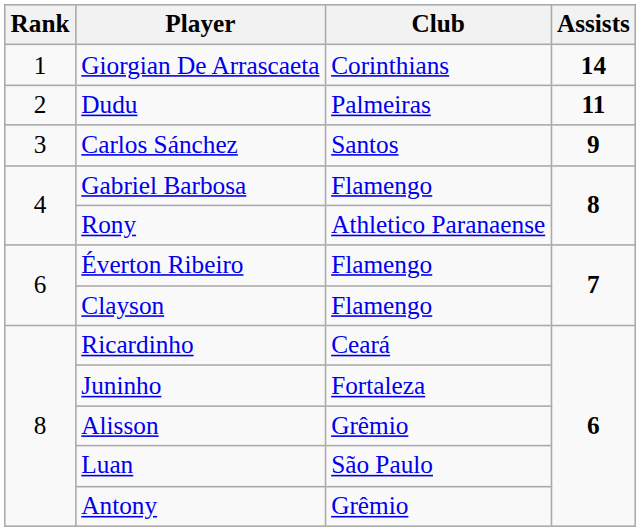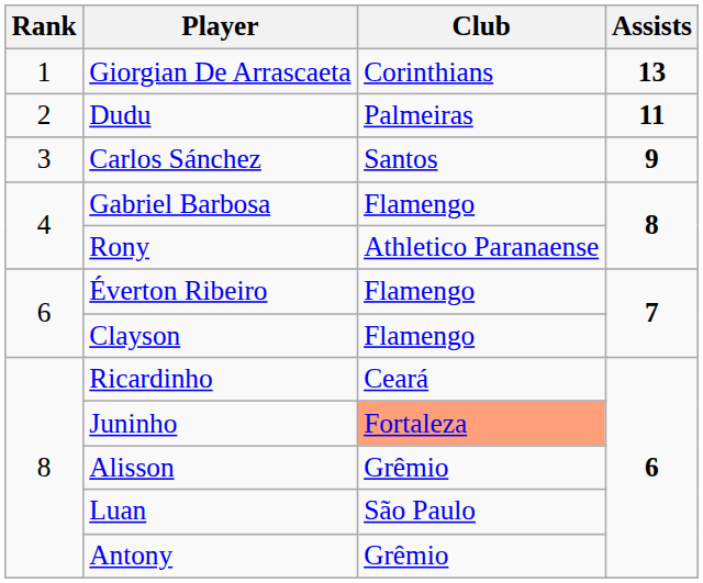 <table class="wikitable">
 <tr>
 <th>Rank</th>
 <th>Player</th>
 <th>Club</th>
 <th>Assists</th>
 </tr>
 <tr>
 <td align=center>1</td>
 <td align="left"> <a href='#'>Giorgian De Arrascaeta</a></td>
 <td align="left"><a href='#'>Corinthians</a></td>
-<td align=center><strong>14</strong></td>
+<td align=center><strong>13</strong></td>
 </tr>
 <tr>
 <td align=center>2</td>
 <td align="left"> <a href='#'>Dudu</a></td>
 <td align="left"><a href='#'>Palmeiras</a></td>
 <td align=center><strong>11</strong></td>
 </tr>
 <tr>
 <td align=center>3</td>
 <td align="left"> <a href='#'>Carlos Sánchez</a></td>
 <td align="left"><a href='#'>Santos</a></td>
 <td align=center><strong>9</strong></td>
 </tr>
 <tr>
 <td rowspan="2" align=center valign="center">4</td>
 <td align="left"> <a href='#'>Gabriel Barbosa</a></td>
 <td align="left"><a href='#'>Flamengo</a></td>
 <td rowspan="2" align=center valign="center"><strong>8</strong></td>
 </tr>
 <tr>
 <td align="left"> <a href='#'>Rony</a></td>
 <td align="left"><a href='#'>Athletico Paranaense</a></td>
 </tr>
 <tr>
 <td rowspan="2" align=center valign="center">6</td>
 <td align="left"> <a href='#'>Éverton Ribeiro</a></td>
 <td align="left"><a href='#'>Flamengo</a></td>
 <td rowspan="2" align=center valign="center"><strong>7</strong></td>
 </tr>
 <tr>
 <td align="left"> <a href='#'>Clayson</a></td>
 <td align="left"><a href='#'>Flamengo</a></td>
 </tr>
 <tr>
 <td rowspan="5" align=center valign="center">8</td>
 <td align="left"> <a href='#'>Ricardinho</a></td>
 <td align="left"><a href='#'>Ceará</a></td>
 <td rowspan="5" align=center valign="center"><strong>6</strong></td>
 </tr>
 <tr>
 <td align="left"> <a href='#'>Juninho</a></td>
-<td align="left"><a href='#'>Fortaleza</a></td>
+<td align="left" style="background: lightsalmon;"><a href='#'>Fortaleza</a></td>
 </tr>
 <tr>
 <td align="left"> <a href='#'>Alisson</a></td>
 <td align="left"><a href='#'>Grêmio</a></td>
 </tr>
 <tr>
 <td align="left"> <a href='#'>Luan</a></td>
 <td align="left"><a href='#'>São Paulo</a></td>
 </tr>
 <tr>
 <td align="left"> <a href='#'>Antony</a></td>
 <td align="left"><a href='#'>Grêmio</a></td>
 </tr>
 </table>
